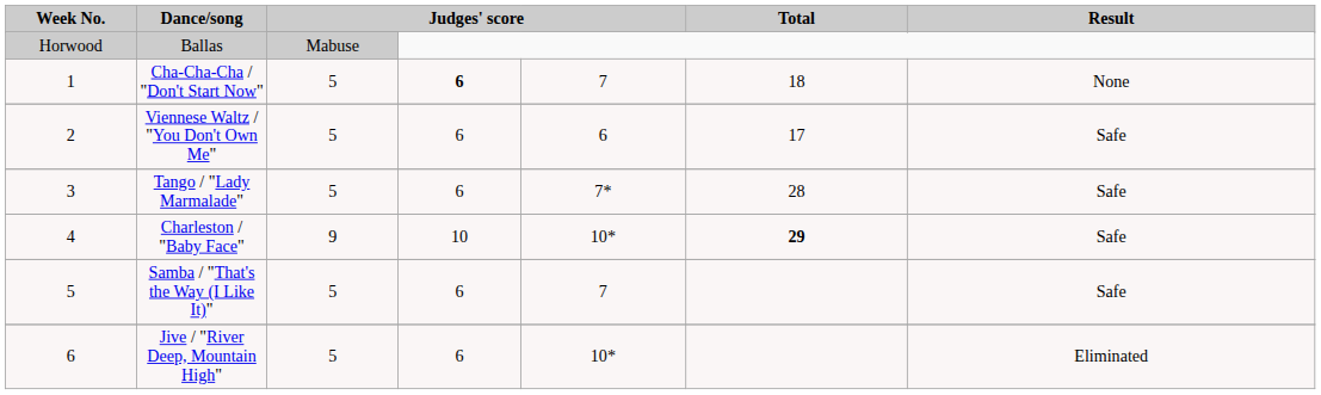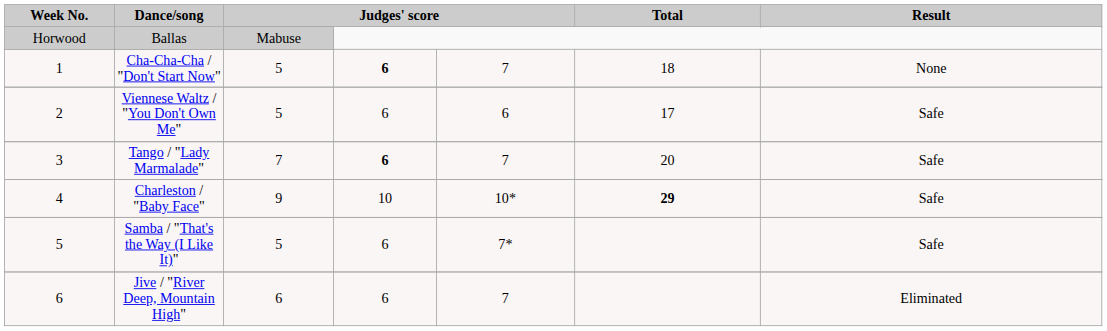 <table | class="wikitable collapsible collapsed">
 <tr>
 <td rowspan="2" bgcolor="CCCCCC" align="Center"><strong>Week No.</strong></td>
 <td rowspan="2" bgcolor="CCCCCC" align="Center"><strong>Dance/song</strong></td>
 <td colspan="3" bgcolor="CCCCCC" align="Center"><strong>Judges' score</strong></td>
 <td rowspan="2" bgcolor="CCCCCC" align="Center"><strong>Total</strong></td>
 <td rowspan="2" bgcolor="CCCCCC" align="Center"><strong>Result</strong></td>
 </tr>
 <tr>
 </tr>
 <tr>
 <td bgcolor="CCCCCC" width="10%" align="center">Horwood</td>
 <td bgcolor="CCCCCC" width="10%" align="center">Ballas</td>
 <td bgcolor="CCCCCC" width="10%" align="center">Mabuse</td>
 </tr>
 <tr>
 </tr>
 <tr>
 <td align="center" bgcolor="FAF6F6">1</td>
 <td align="center" bgcolor="FAF6F6"><a href='#'>Cha-Cha-Cha</a> / "<a href='#'>Don't Start Now</a>"</td>
 <td align="center" bgcolor="FAF6F6">5</td>
 <td align="center" bgcolor="FAF6F6"><strong>6</strong></td>
 <td align="center" bgcolor="FAF6F6">7</td>
 <td align="center" bgcolor="FAF6F6">18</td>
 <td align="center" bgcolor="FAF6F6">None</td>
 </tr>
 <tr>
 </tr>
 <tr>
 <td align="center" bgcolor="FAF6F6">2</td>
 <td align="center" bgcolor="FAF6F6"><a href='#'>Viennese Waltz</a> / "<a href='#'>You Don't Own Me</a>"</td>
 <td align="center" bgcolor="FAF6F6">5</td>
 <td align="center" bgcolor="FAF6F6">6</td>
 <td align="center" bgcolor="FAF6F6">6</td>
 <td align="center" bgcolor="FAF6F6">17</td>
 <td align="center" bgcolor="FAF6F6">Safe</td>
 </tr>
 <tr>
 </tr>
 <tr>
 <td align="center" bgcolor="FAF6F6">3</td>
 <td align="center" bgcolor="FAF6F6"><a href='#'>Tango</a> / "<a href='#'>Lady Marmalade</a>"</td>
-<td align="center" bgcolor="FAF6F6">5</td>
-<td align="center" bgcolor="FAF6F6">6</td>
-<td align="center" bgcolor="FAF6F6">7*</td>
-<td align="center" bgcolor="FAF6F6">28</td>
+<td align="center" bgcolor="FAF6F6">7</td>
+<td align="center" bgcolor="FAF6F6"><strong>6</strong></td>
+<td align="center" bgcolor="FAF6F6">7</td>
+<td align="center" bgcolor="FAF6F6">20</td>
 <td align="center" bgcolor="FAF6F6">Safe</td>
 </tr>
 <tr>
 </tr>
 <tr>
 <td align="center" bgcolor="FAF6F6">4</td>
 <td align="center" bgcolor="FAF6F6"><a href='#'>Charleston</a> / "<a href='#'>Baby Face</a>"</td>
 <td align="center" bgcolor="FAF6F6">9</td>
 <td align="center" bgcolor="FAF6F6">10</td>
 <td align="center" bgcolor="FAF6F6">10*</td>
 <td align="center" bgcolor="FAF6F6"><span><strong>29</strong></span></td>
 <td align="center" bgcolor="FAF6F6">Safe</td>
 </tr>
 <tr>
 </tr>
 <tr>
 <td align="center" bgcolor="FAF6F6">5</td>
 <td align="center" bgcolor="FAF6F6"><a href='#'>Samba</a> / "<a href='#'>That's the Way (I Like It)</a>"</td>
 <td align="center" bgcolor="FAF6F6">5</td>
 <td align="center" bgcolor="FAF6F6">6</td>
-<td align="center" bgcolor="FAF6F6">7</td>
+<td align="center" bgcolor="FAF6F6">7*</td>
 <td align="center" bgcolor="FAF6F6"></td>
 <td align="center" bgcolor="FAF6F6">Safe</td>
 </tr>
 <tr>
 </tr>
 <tr>
 <td align="center" bgcolor="FAF6F6">6</td>
 <td align="center" bgcolor="FAF6F6"><a href='#'>Jive</a> / "<a href='#'>River Deep, Mountain High</a>"</td>
-<td align="center" bgcolor="FAF6F6">5</td>
 <td align="center" bgcolor="FAF6F6">6</td>
-<td align="center" bgcolor="FAF6F6">10*</td>
+<td align="center" bgcolor="FAF6F6">6</td>
+<td align="center" bgcolor="FAF6F6">7</td>
 <td align="center" bgcolor="FAF6F6"></td>
 <td align="center" bgcolor="FAF6F6">Eliminated</td>
 </tr>
 </table>
